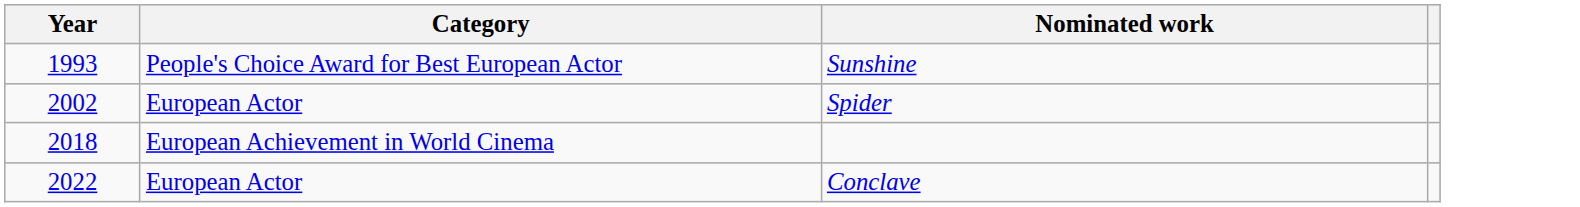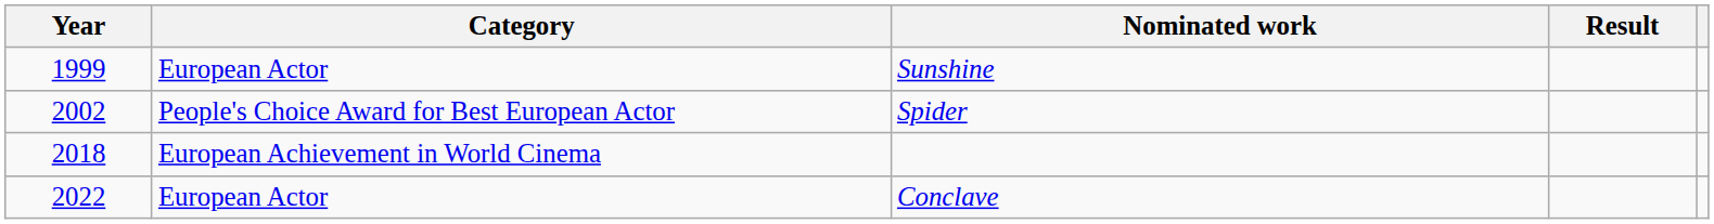 <table class=wikitable>
 <tr>
 <th scope="col" style="width:5em;">Year</th>
 <th scope="col" style="width:27em;">Category</th>
 <th scope="col" style="width:24em;">Nominated work</th>
+<th scope="col" style="width:5em;">Result</th>
 <th></th>
 </tr>
 <tr>
-<td style="text-align:center;"><a href='#'>1993</a></td>
-<td><a href='#'>People's Choice Award for Best European Actor</a></td>
+<td style="text-align:center;"><a href='#'>1999</a></td>
+<td><a href='#'>European Actor</a></td>
 <td><em><a href='#'>Sunshine</a></em></td>
+<td></td>
 <td style="text-align:center;"></td>
 </tr>
 <tr>
 <td style="text-align:center;"><a href='#'>2002</a></td>
-<td><a href='#'>European Actor</a></td>
+<td><a href='#'>People's Choice Award for Best European Actor</a></td>
 <td><em><a href='#'>Spider</a></em></td>
+<td></td>
 <td style="text-align:center;"></td>
 </tr>
 <tr>
 <td style="text-align:center;"><a href='#'>2018</a></td>
 <td><a href='#'>European Achievement in World Cinema</a></td>
+<td></td>
 <td></td>
 <td style="text-align:center;"></td>
 </tr>
 <tr>
 <td style="text-align:center;"><a href='#'>2022</a></td>
 <td><a href='#'>European Actor</a></td>
 <td><em><a href='#'>Conclave</a></em></td>
+<td></td>
 <td style="text-align:center;"></td>
 </tr>
 </table>
